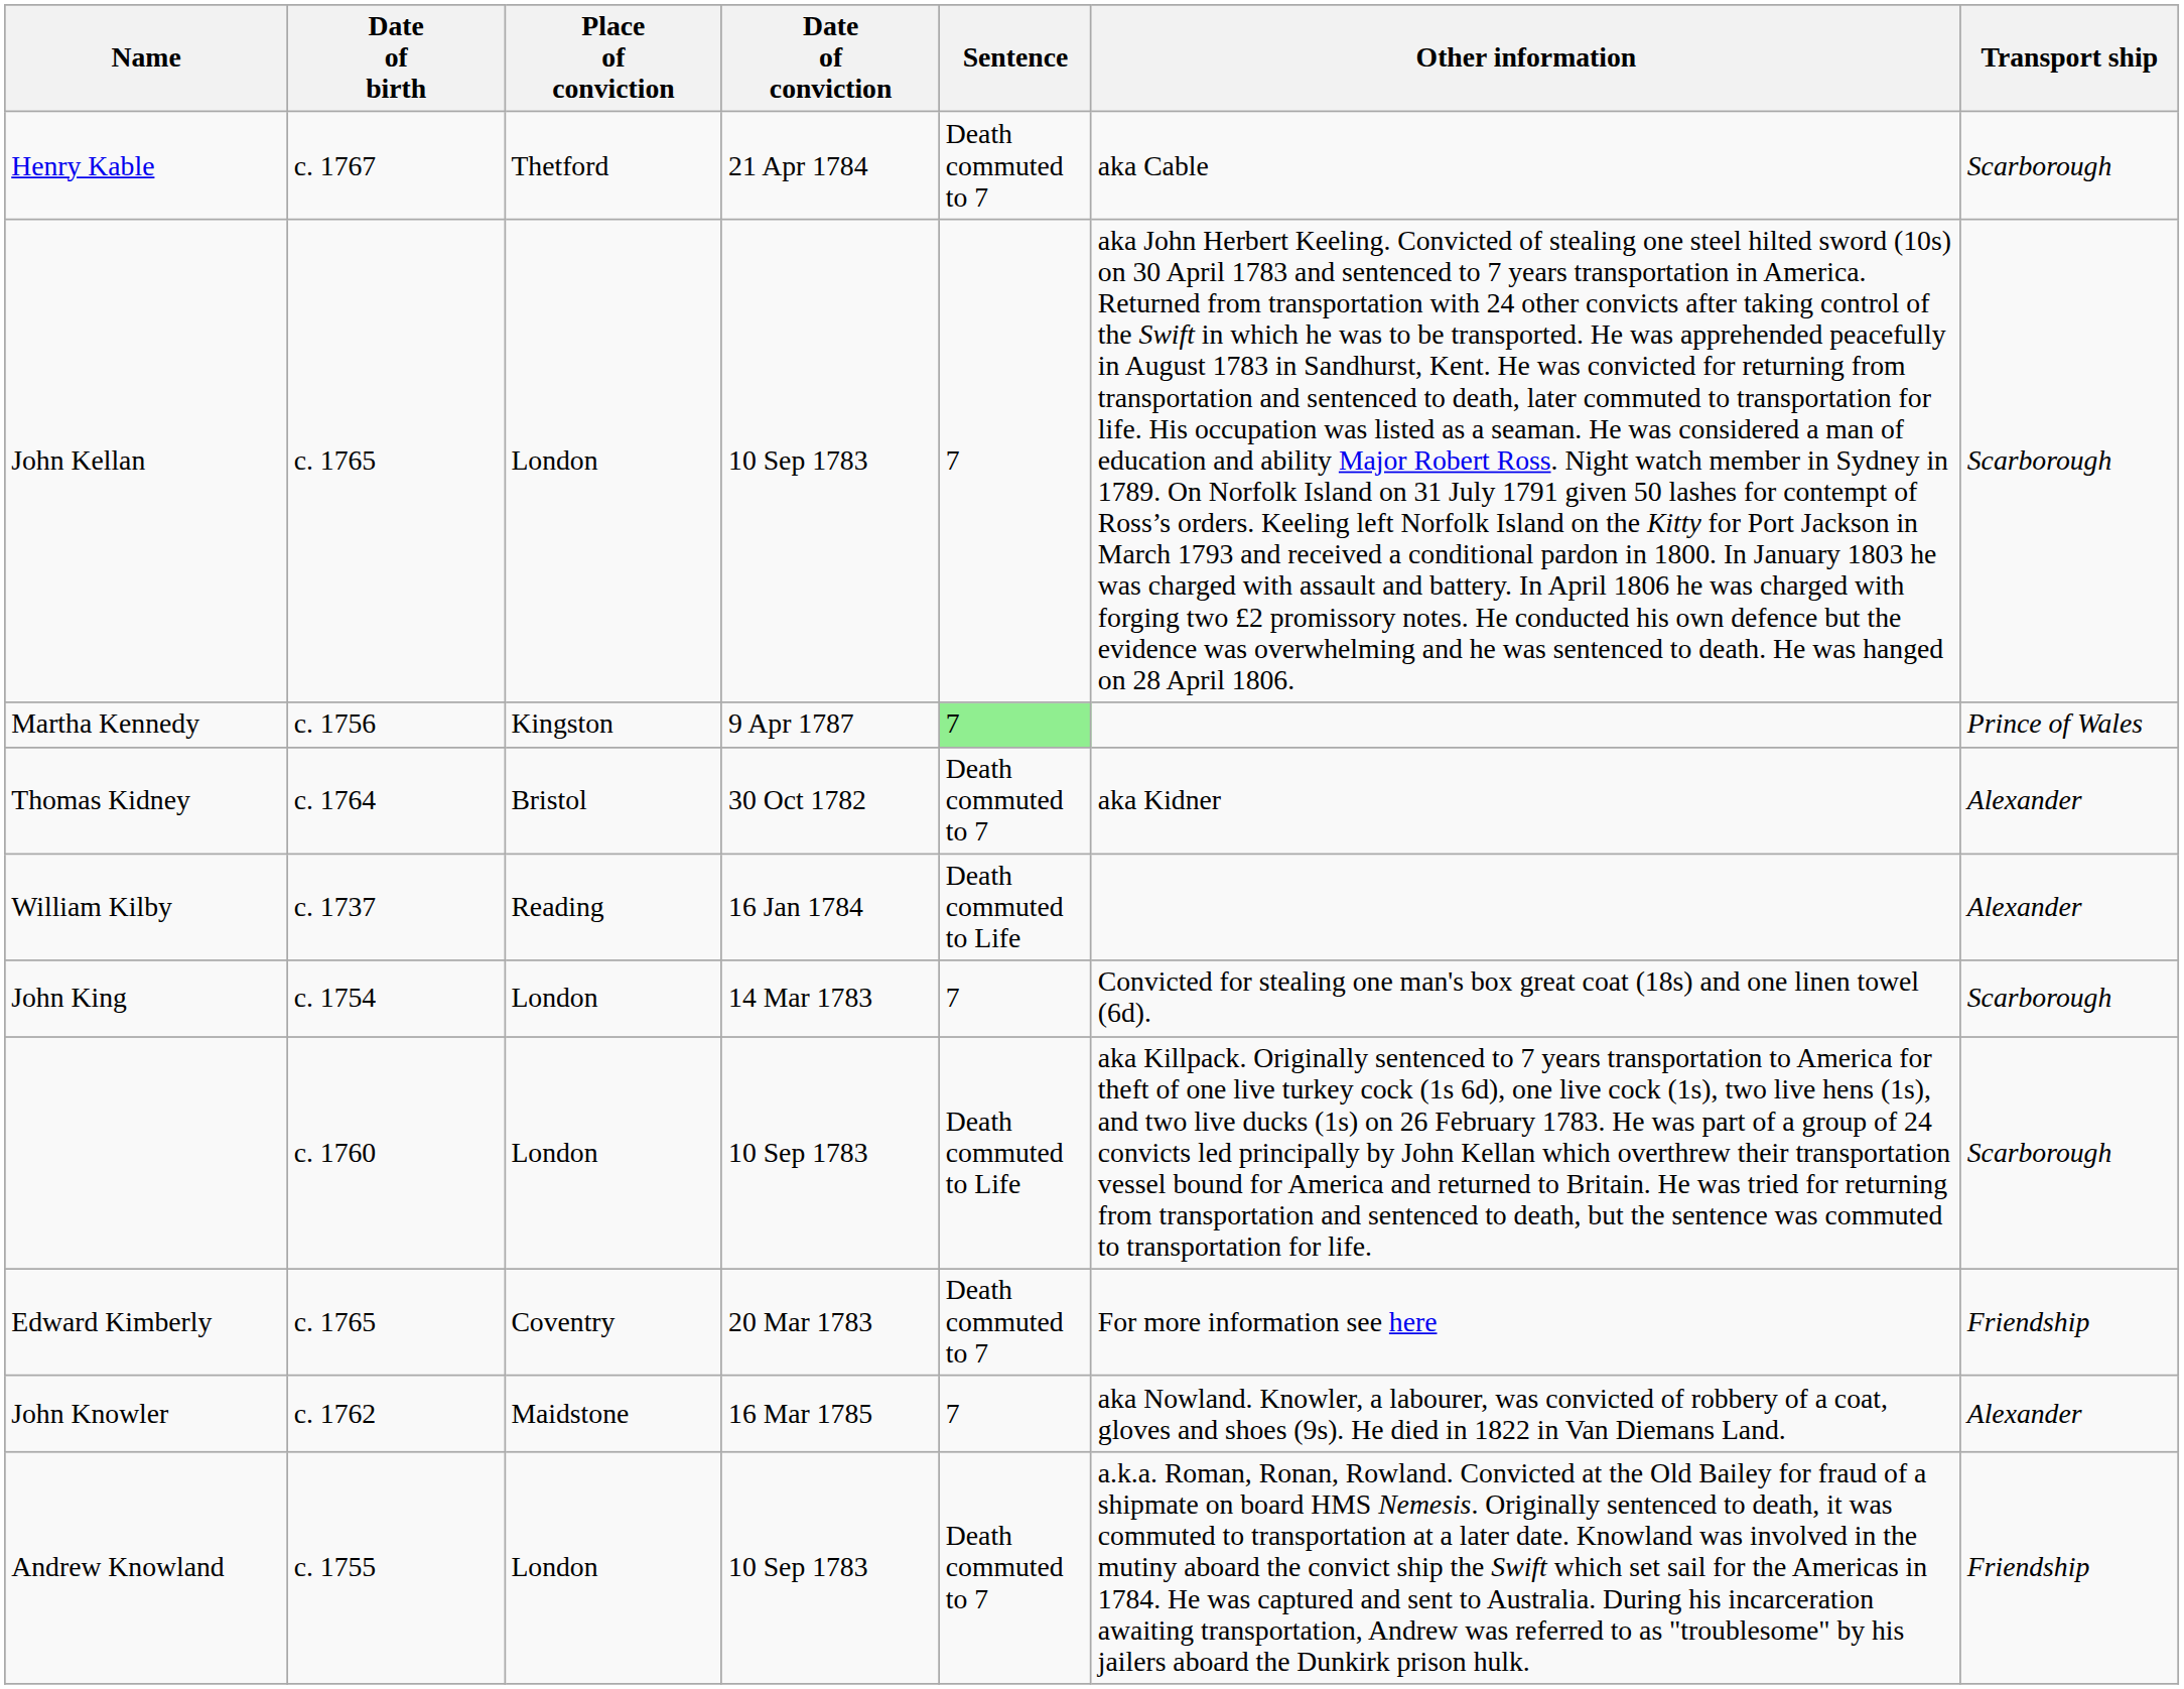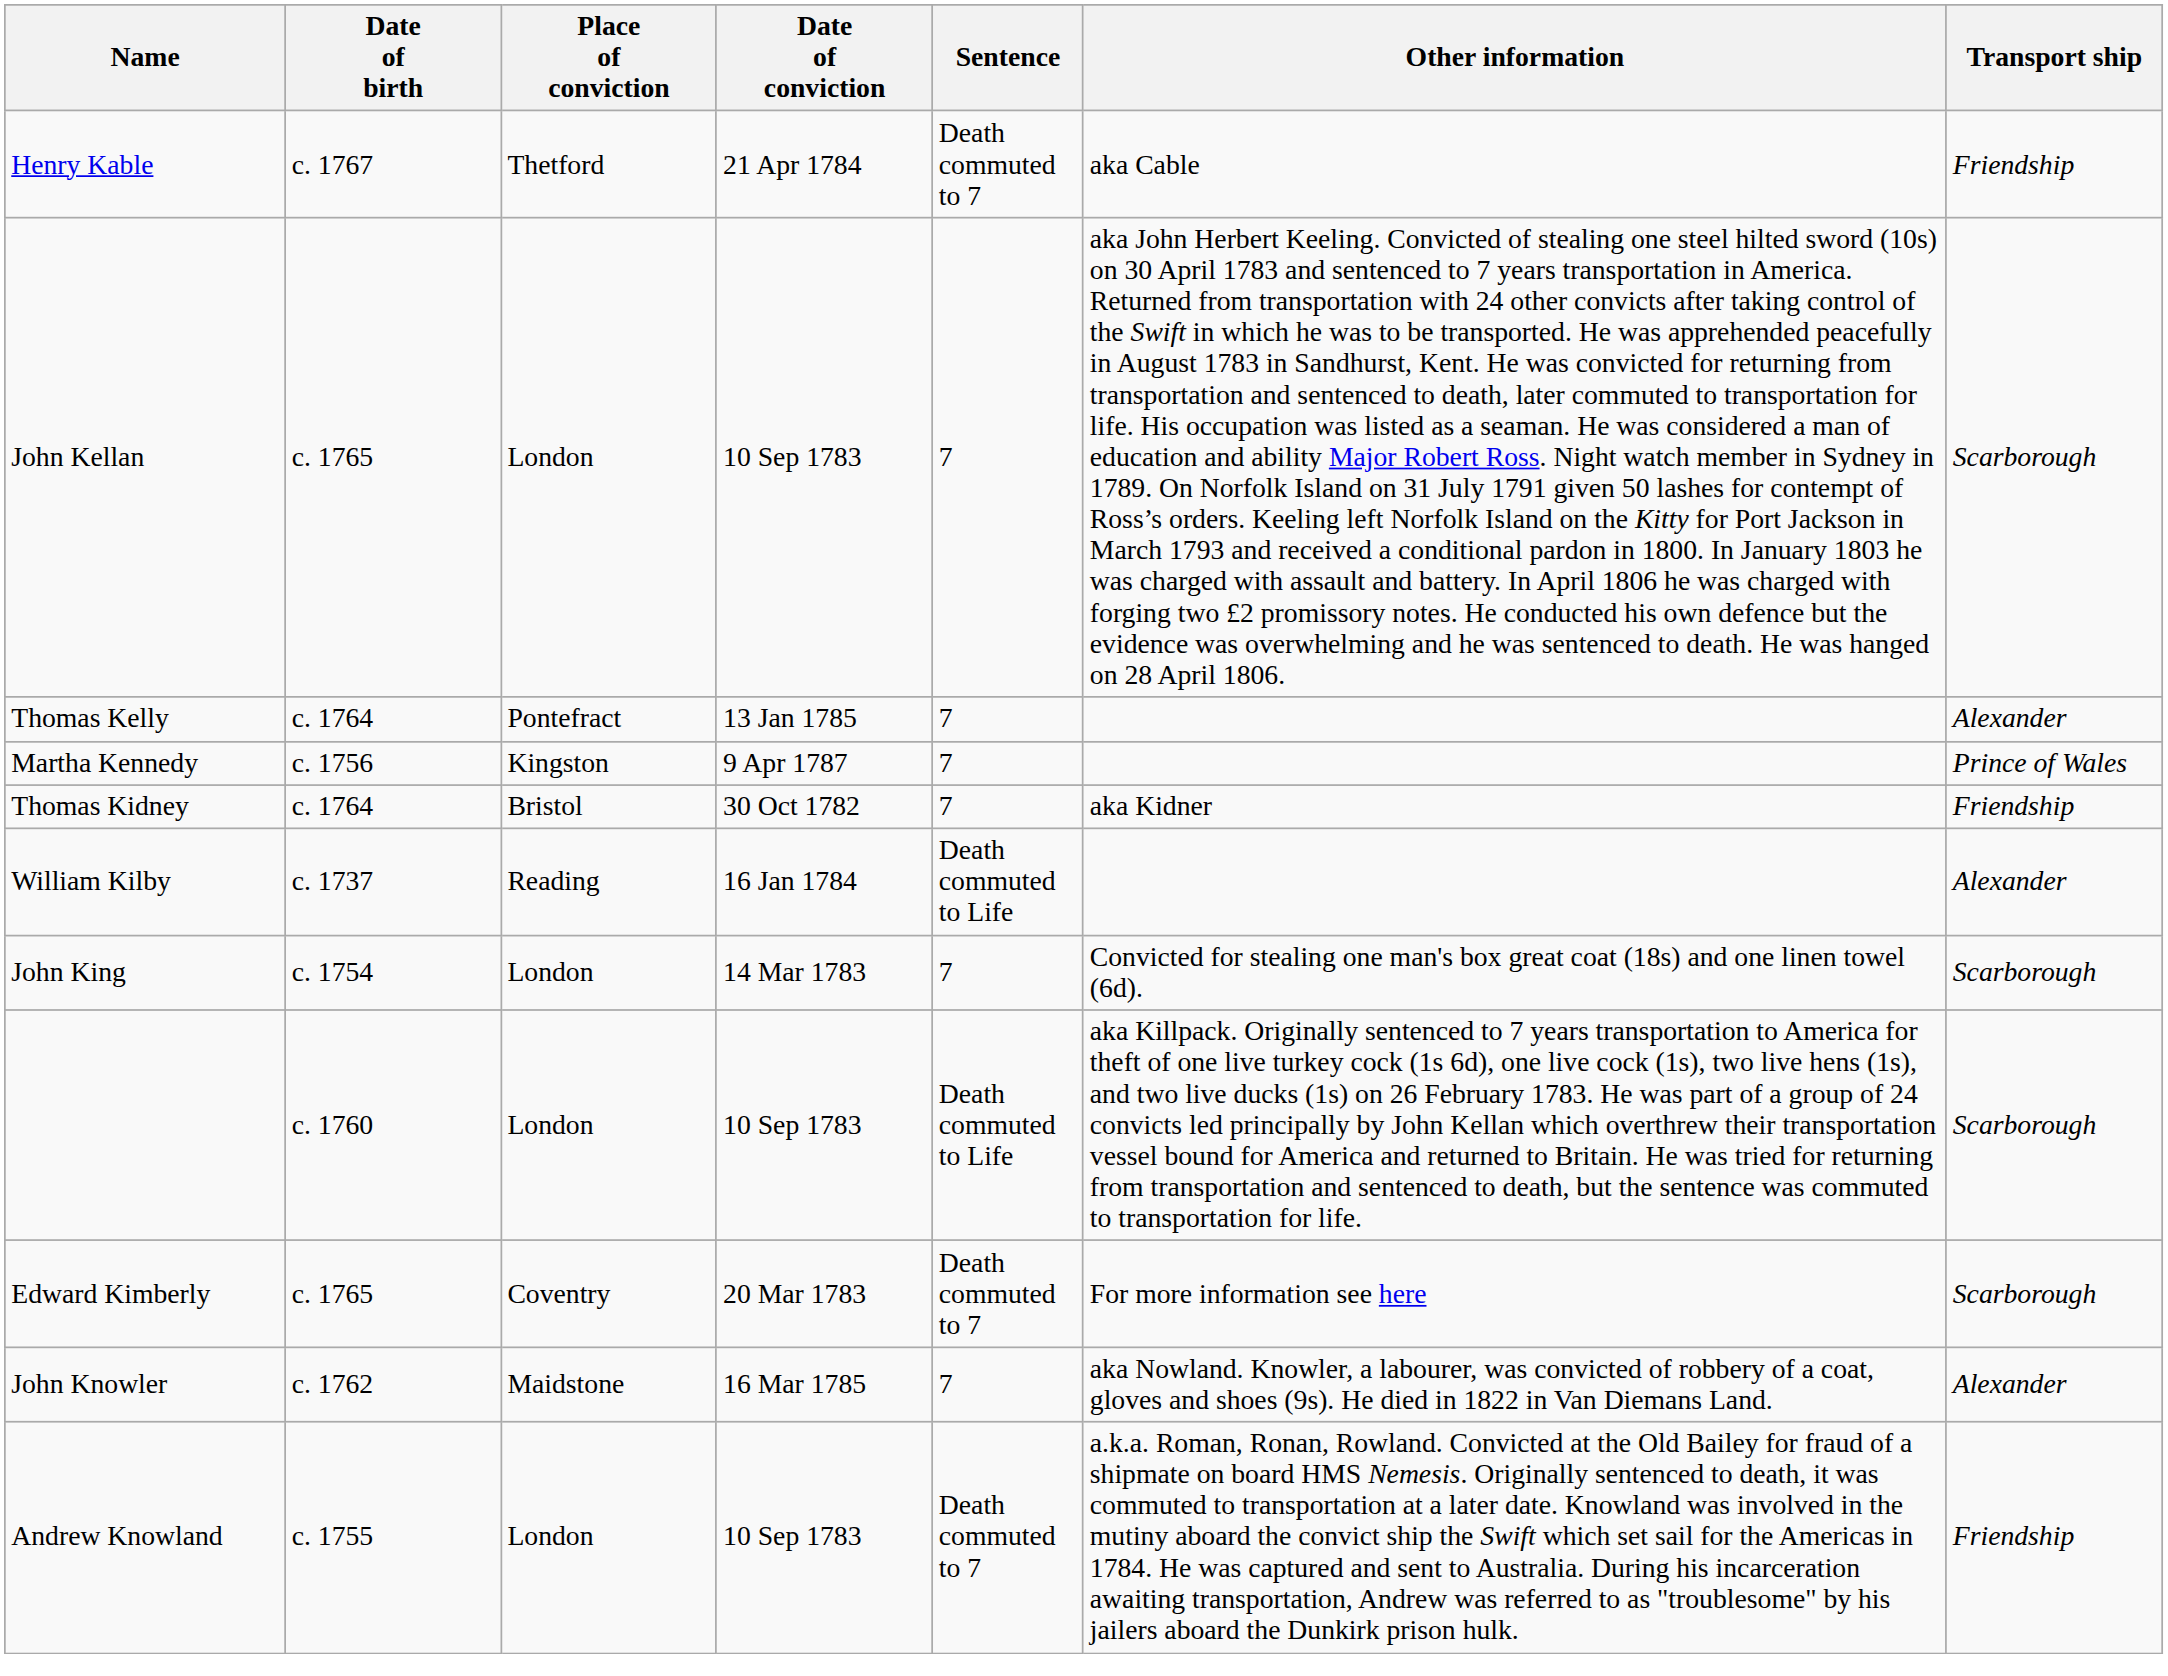 <table class="wikitable sortable plainrowheaders" style="width=1024px;">
 <tr>
 <th style="width: 13%;">Name</th>
 <th style="width: 10%;">Date<br>of<br>birth</th>
 <th style="width: 10%;">Place<br>of<br>conviction</th>
 <th style="width: 10%;">Date<br>of<br>conviction</th>
 <th style="width: 7%;">Sentence</th>
 <th style="width: 40%;">Other information</th>
 <th style="width: 10%;">Transport ship</th>
 </tr>
 <tr>
 <td data-sort-value="Kable, Henry"><a href='#'>Henry Kable</a></td>
 <td>c. 1767</td>
 <td>Thetford</td>
 <td>21 Apr 1784</td>
 <td>Death commuted to 7</td>
 <td>aka Cable</td>
-<td><em>Scarborough</em></td>
+<td><em>Friendship</em></td>
 </tr>
 <tr>
 <td data-sort-value="KELLAN, John">John Kellan</td>
 <td>c. 1765</td>
 <td>London</td>
 <td>10 Sep 1783</td>
 <td>7</td>
 <td>aka John Herbert Keeling. Convicted of stealing one steel hilted sword (10s) on 30 April 1783 and sentenced to 7 years transportation in America. Returned from transportation with 24 other convicts after taking control of the <em>Swift</em> in which he was to be transported. He was apprehended peacefully in August 1783 in Sandhurst, Kent. He was convicted for returning from transportation and sentenced to death, later commuted to transportation for life. His occupation was listed as a seaman. He was considered a  man of education and ability <a href='#'>Major Robert Ross</a>. Night watch member in Sydney in 1789. On Norfolk Island on 31 July 1791 given 50 lashes for contempt of Ross’s orders. Keeling left Norfolk Island on the <em>Kitty</em> for Port Jackson in March 1793 and received a conditional pardon in 1800. In January 1803 he was charged with assault and battery. In April 1806 he was charged with forging two £2 promissory notes. He conducted his own defence but the evidence was overwhelming and he was sentenced to death. He was hanged on 28 April 1806.</td>
 <td><em>Scarborough</em></td>
 </tr>
 <tr>
+<td data-sort-value="KELLY, Thomas">Thomas Kelly</td>
+<td>c. 1764</td>
+<td>Pontefract</td>
+<td>13 Jan 1785</td>
+<td>7</td>
+<td></td>
+<td><em>Alexander</em></td>
+</tr>
+<tr>
 <td data-sort-value="KENNEDY, Martha">Martha Kennedy</td>
 <td>c. 1756</td>
 <td>Kingston</td>
 <td>9 Apr 1787</td>
-<td style="background: lightgreen;">7</td>
+<td>7</td>
 <td></td>
 <td><em>Prince of Wales</em></td>
 </tr>
 <tr>
 <td data-sort-value="KIDNEY, Thomas">Thomas Kidney</td>
 <td>c. 1764</td>
 <td>Bristol</td>
 <td>30 Oct 1782</td>
-<td>Death commuted to 7</td>
+<td>7</td>
 <td>aka Kidner</td>
-<td><em>Alexander</em></td>
+<td><em>Friendship</em></td>
 </tr>
 <tr>
 <td data-sort-value="KILBY, William">William Kilby</td>
 <td>c. 1737</td>
 <td>Reading</td>
 <td>16 Jan 1784</td>
 <td>Death commuted to Life</td>
 <td></td>
 <td><em>Alexander</em></td>
 </tr>
 <tr>
 <td data-sort-value="KING, John">John King</td>
 <td>c. 1754</td>
 <td>London</td>
 <td>14 Mar 1783</td>
 <td>7</td>
 <td>Convicted for stealing one man's box great coat (18s) and one linen towel (6d).</td>
 <td><em>Scarborough</em></td>
 </tr>
 <tr>
 <td data-sort-value="KILPACK, David"></td>
 <td>c. 1760</td>
 <td>London</td>
 <td>10 Sep 1783</td>
 <td>Death commuted to Life</td>
 <td>aka Killpack. Originally sentenced to 7 years transportation to America for theft of one live turkey cock (1s 6d), one live cock (1s), two live hens (1s), and two live ducks (1s) on 26 February 1783. He was part of a group of 24 convicts led principally by John Kellan which overthrew their transportation vessel bound for America and returned to Britain. He was tried for returning from transportation and sentenced to death, but the sentence was commuted to transportation for life.</td>
 <td><em> Scarborough</em></td>
 </tr>
 <tr>
 <td data-sort-value="KIMBERLY, Edward">Edward Kimberly</td>
 <td>c. 1765</td>
 <td>Coventry</td>
 <td>20 Mar 1783</td>
 <td>Death commuted to 7</td>
 <td>For more information see <a href='#'>here</a></td>
-<td><em>Friendship</em></td>
+<td><em>Scarborough</em></td>
 </tr>
 <tr>
 <td data-sort-value="KNOWLER, John">John Knowler</td>
 <td>c. 1762</td>
 <td>Maidstone</td>
 <td>16 Mar 1785</td>
 <td>7</td>
 <td>aka Nowland. Knowler, a labourer, was convicted of robbery of a coat, gloves and shoes (9s). He died in 1822 in Van Diemans Land.</td>
 <td><em>Alexander</em></td>
 </tr>
 <tr>
 <td data-sort-value="Knowland, Andrew">Andrew Knowland</td>
 <td>c. 1755</td>
 <td>London</td>
 <td>10 Sep 1783</td>
 <td>Death commuted to 7</td>
 <td>a.k.a. Roman, Ronan, Rowland. Convicted at the Old Bailey for fraud of a shipmate on board HMS <em>Nemesis</em>. Originally sentenced to death, it was commuted to transportation at a later date. Knowland was involved in the mutiny aboard the convict ship the <em>Swift</em> which set sail for the Americas in 1784. He was captured and sent to Australia. During his incarceration awaiting transportation, Andrew was referred to as "troublesome" by his jailers aboard the Dunkirk prison hulk.</td>
 <td><em>Friendship</em></td>
 </tr>
 </table>
